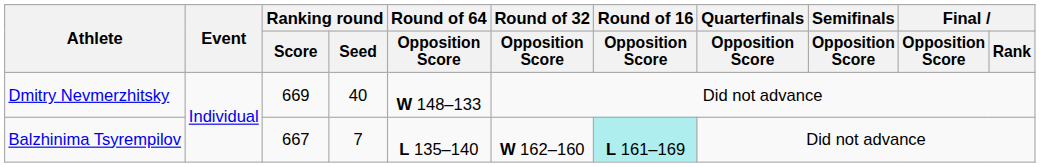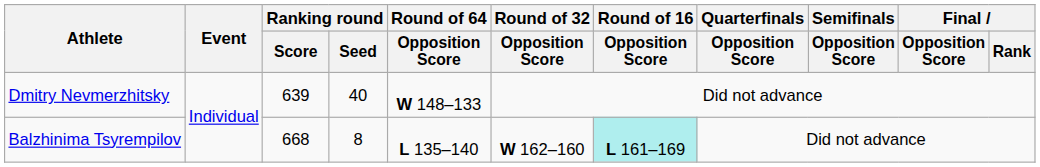 <table class="wikitable" style="font-size:90%">
 <tr>
 <th rowspan="2">Athlete</th>
 <th rowspan="2">Event</th>
 <th colspan="2">Ranking round</th>
 <th>Round of 64</th>
 <th>Round of 32</th>
 <th>Round of 16</th>
 <th>Quarterfinals</th>
 <th>Semifinals</th>
 <th colspan="2">Final / </th>
 </tr>
 <tr style="font-size:95%">
 <th>Score</th>
 <th>Seed</th>
 <th>Opposition<br>Score</th>
 <th>Opposition<br>Score</th>
 <th>Opposition<br>Score</th>
 <th>Opposition<br>Score</th>
 <th>Opposition<br>Score</th>
 <th>Opposition<br>Score</th>
 <th>Rank</th>
 </tr>
 <tr align=center>
 <td align=left><a href='#'>Dmitry Nevmerzhitsky</a></td>
 <td align=left rowspan=2><a href='#'>Individual</a></td>
-<td>669</td>
+<td>639</td>
 <td>40</td>
 <td><br><strong>W</strong> 148–133</td>
 <td colspan=6>Did not advance</td>
 </tr>
 <tr align=center>
 <td align=left><a href='#'>Balzhinima Tsyrempilov</a></td>
-<td>667</td>
-<td>7</td>
+<td>668</td>
+<td>8</td>
 <td><br><strong>L</strong> 135–140</td>
 <td><br><strong>W</strong> 162–160</td>
 <td style="background: paleturquoise;"><br><strong>L</strong> 161–169</td>
 <td colspan=4>Did not advance</td>
 </tr>
 </table>
